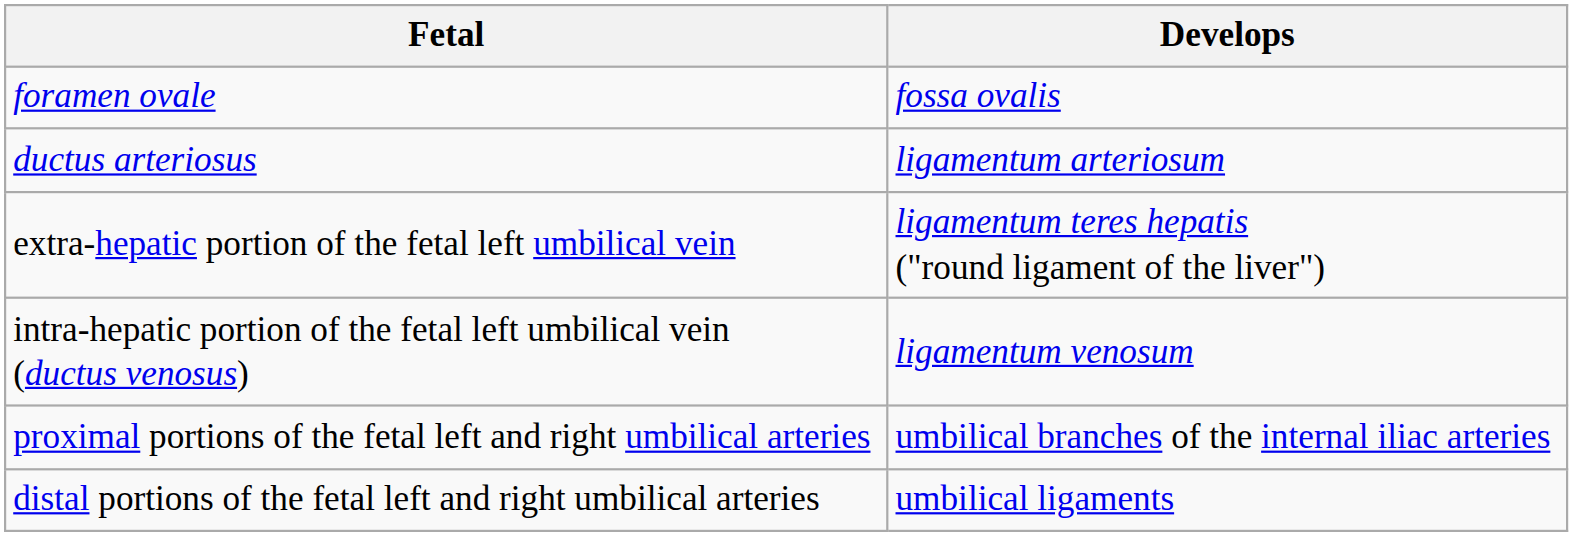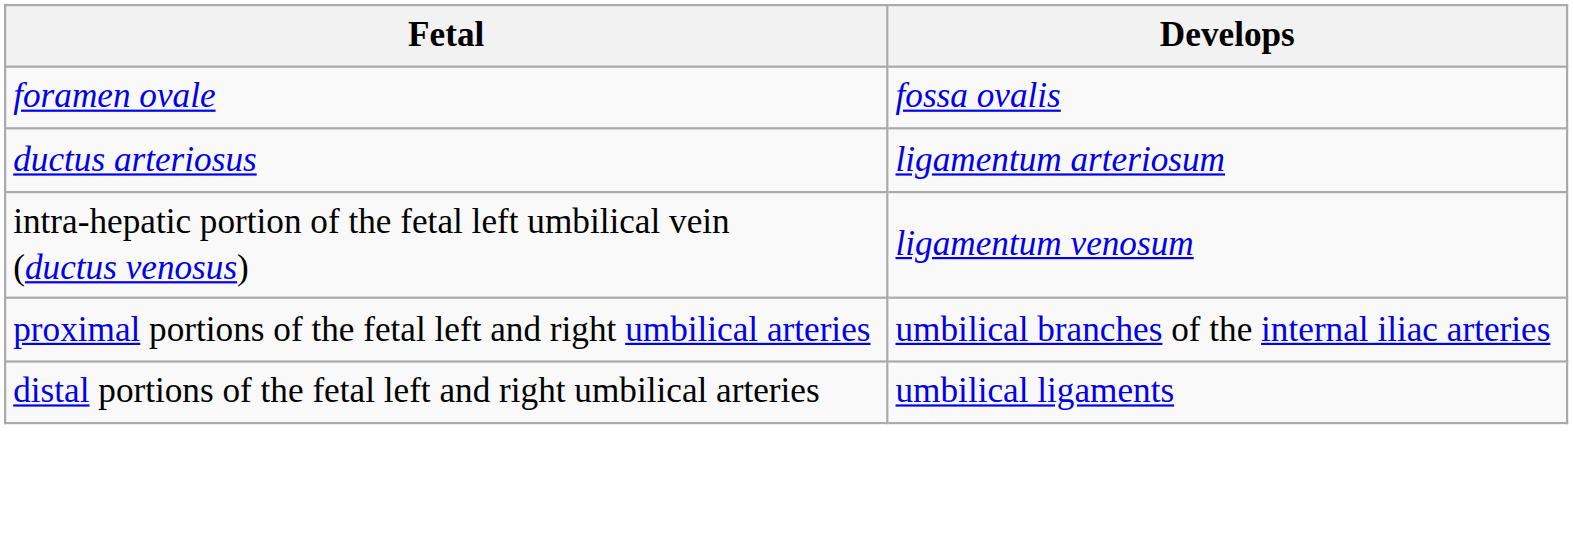 <table class="wikitable" style="line-height:1.3em">
 <tr>
 <th>Fetal</th>
 <th>Develops</th>
 </tr>
 <tr>
 <td><em><a href='#'>foramen ovale</a></em></td>
 <td><em><a href='#'>fossa ovalis</a></em></td>
 </tr>
 <tr>
 <td><em><a href='#'>ductus arteriosus</a></em></td>
 <td><em><a href='#'>ligamentum arteriosum</a></em></td>
 </tr>
 <tr>
-<td>extra-<a href='#'>hepatic</a> portion of the fetal left <a href='#'>umbilical vein</a></td>
-<td><em><a href='#'>ligamentum teres hepatis</a></em><br>("round ligament of the liver")</td>
-</tr>
-<tr>
 <td>intra-hepatic portion of the fetal left umbilical vein<br>(<em><a href='#'>ductus venosus</a></em>)</td>
 <td><em><a href='#'>ligamentum venosum</a></em></td>
 </tr>
 <tr>
 <td><a href='#'>proximal</a> portions of the fetal left and right <a href='#'>umbilical arteries</a> </td>
 <td><a href='#'>umbilical branches</a> of the <a href='#'>internal iliac arteries</a> </td>
 </tr>
 <tr>
 <td><a href='#'>distal</a> portions of the fetal left and right umbilical arteries</td>
 <td><a href='#'>umbilical ligaments</a></td>
 </tr>
 </table>
